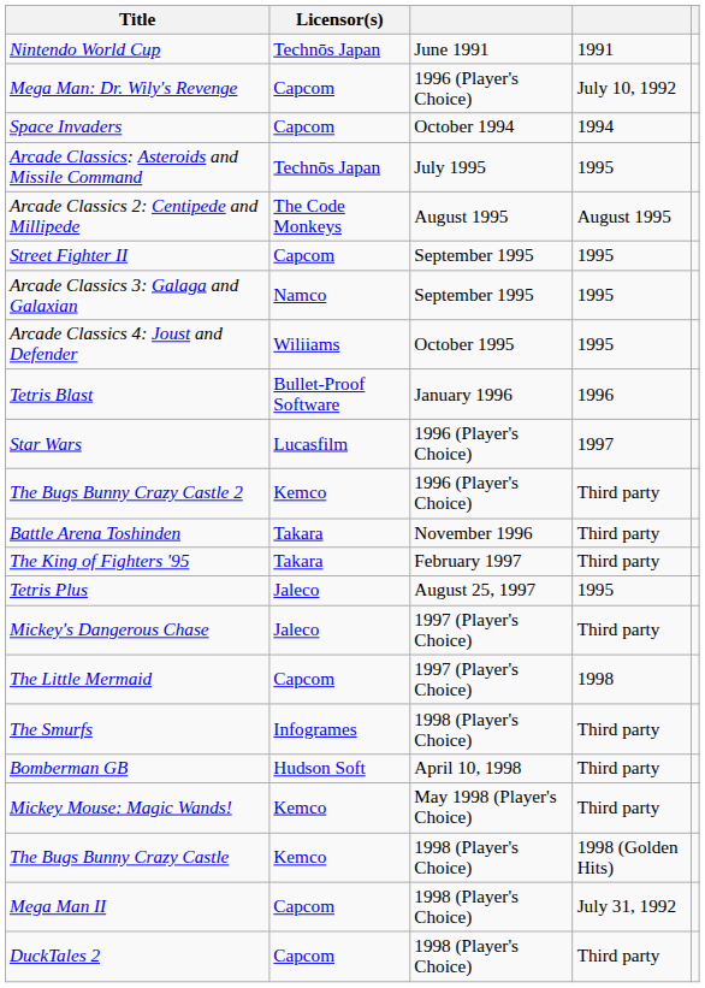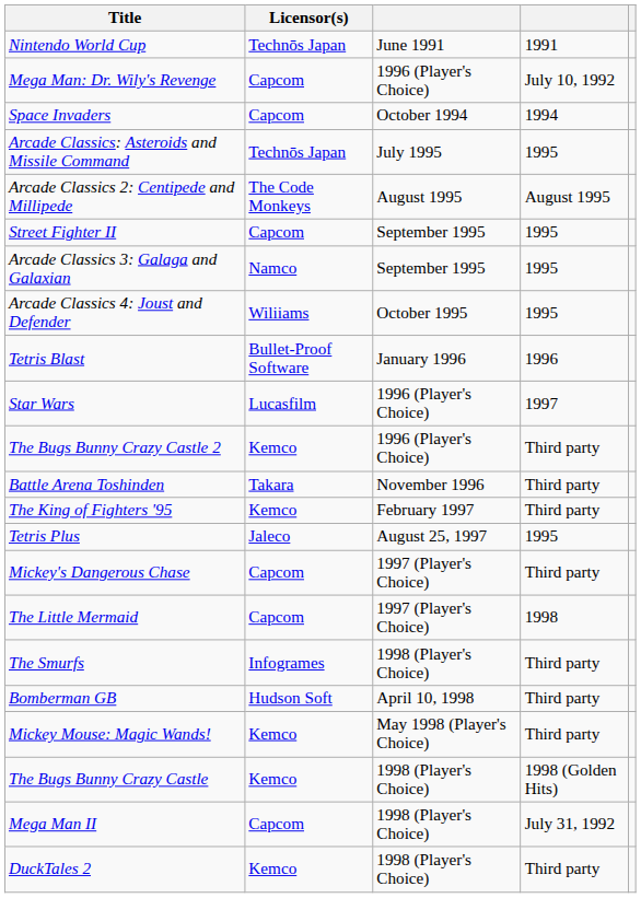 <table class="wikitable plainrowheaders sortable">
 <tr>
 <th scope="col">Title</th>
 <th scope="col">Licensor(s)</th>
 <th scope="col" data-sort-type="date"></th>
 <th scope="col" data-sort-type="date"></th>
 <th scope="col" class="unsortable"></th>
 </tr>
 <tr>
 <td><em><a href='#'>Nintendo World Cup</a></em></td>
 <td><a href='#'>Technōs Japan</a></td>
 <td>June 1991</td>
 <td>1991</td>
 <td></td>
 </tr>
 <tr>
 <td><em><a href='#'>Mega Man: Dr. Wily's Revenge</a></em></td>
 <td><a href='#'>Capcom</a></td>
 <td>1996 (Player's Choice)</td>
 <td>July 10, 1992</td>
 <td></td>
 </tr>
 <tr>
 <td><em><a href='#'>Space Invaders</a></em></td>
 <td><a href='#'>Capcom</a></td>
 <td>October 1994</td>
 <td>1994</td>
 <td></td>
 </tr>
 <tr>
 <td><em><a href='#'>Arcade Classics</a>: <a href='#'>Asteroids</a> and <a href='#'>Missile Command</a></em></td>
 <td><a href='#'>Technōs Japan</a></td>
 <td>July 1995</td>
 <td>1995</td>
 <td></td>
 </tr>
 <tr>
 <td><em>Arcade Classics 2: <a href='#'>Centipede</a> and <a href='#'>Millipede</a></em></td>
 <td><a href='#'>The Code Monkeys</a></td>
 <td>August 1995</td>
 <td>August 1995</td>
 <td></td>
 </tr>
 <tr>
 <td><em><a href='#'>Street Fighter II</a></em></td>
 <td><a href='#'>Capcom</a></td>
 <td>September 1995</td>
 <td>1995</td>
 <td></td>
 </tr>
 <tr>
 <td><em>Arcade Classics 3: <a href='#'>Galaga</a> and <a href='#'>Galaxian</a></em></td>
 <td><a href='#'>Namco</a></td>
 <td>September 1995</td>
 <td>1995</td>
 <td></td>
 </tr>
 <tr>
 <td><em>Arcade Classics 4: <a href='#'>Joust</a> and <a href='#'>Defender</a></em></td>
 <td><a href='#'>Wiliiams</a></td>
 <td>October 1995</td>
 <td>1995</td>
 <td></td>
 </tr>
 <tr>
 <td><em><a href='#'>Tetris Blast</a></em></td>
 <td><a href='#'>Bullet-Proof Software</a></td>
 <td>January 1996</td>
 <td>1996</td>
 <td></td>
 </tr>
 <tr>
 <td><em><a href='#'>Star Wars</a></em></td>
 <td><a href='#'>Lucasfilm</a></td>
 <td>1996 (Player's Choice)</td>
 <td>1997</td>
 <td></td>
 </tr>
 <tr>
 <td><em><a href='#'>The Bugs Bunny Crazy Castle 2</a></em></td>
 <td><a href='#'>Kemco</a></td>
 <td>1996 (Player's Choice)</td>
 <td>Third party</td>
 <td></td>
 </tr>
 <tr>
 <td><em><a href='#'>Battle Arena Toshinden</a></em></td>
 <td><a href='#'>Takara</a></td>
 <td>November 1996</td>
 <td>Third party</td>
 <td></td>
 </tr>
 <tr>
 <td><em><a href='#'>The King of Fighters '95</a></em></td>
-<td><a href='#'>Takara</a></td>
+<td><a href='#'>Kemco</a></td>
 <td>February 1997</td>
 <td>Third party</td>
 <td></td>
 </tr>
 <tr>
 <td><em><a href='#'>Tetris Plus</a></em></td>
 <td><a href='#'>Jaleco</a></td>
 <td>August 25, 1997</td>
 <td>1995</td>
 <td></td>
 </tr>
 <tr>
 <td><em><a href='#'>Mickey's Dangerous Chase</a></em></td>
-<td><a href='#'>Jaleco</a></td>
+<td><a href='#'>Capcom</a></td>
 <td>1997 (Player's Choice)</td>
 <td>Third party</td>
 <td></td>
 </tr>
 <tr>
 <td><em><a href='#'>The Little Mermaid</a></em></td>
 <td><a href='#'>Capcom</a></td>
 <td>1997 (Player's Choice)</td>
 <td>1998</td>
 <td></td>
 </tr>
 <tr>
 <td><em><a href='#'>The Smurfs</a></em></td>
 <td><a href='#'>Infogrames</a></td>
 <td>1998 (Player's Choice)</td>
 <td>Third party</td>
 <td></td>
 </tr>
 <tr>
 <td><em><a href='#'>Bomberman GB</a></em></td>
 <td><a href='#'>Hudson Soft</a></td>
 <td>April 10, 1998</td>
 <td>Third party</td>
 <td></td>
 </tr>
 <tr>
 <td><em><a href='#'>Mickey Mouse: Magic Wands!</a></em></td>
 <td><a href='#'>Kemco</a></td>
 <td>May 1998 (Player's Choice)</td>
 <td>Third party</td>
 <td></td>
 </tr>
 <tr>
 <td><em><a href='#'>The Bugs Bunny Crazy Castle</a></em></td>
 <td><a href='#'>Kemco</a></td>
 <td>1998 (Player's Choice)</td>
 <td>1998 (Golden Hits)</td>
 <td></td>
 </tr>
 <tr>
 <td><em><a href='#'>Mega Man II</a></em></td>
 <td><a href='#'>Capcom</a></td>
 <td>1998 (Player's Choice)</td>
 <td>July 31, 1992</td>
 <td></td>
 </tr>
 <tr>
 <td><em><a href='#'>DuckTales 2</a></em></td>
-<td><a href='#'>Capcom</a></td>
+<td><a href='#'>Kemco</a></td>
 <td>1998 (Player's Choice)</td>
 <td>Third party</td>
 <td></td>
 </tr>
 </table>
